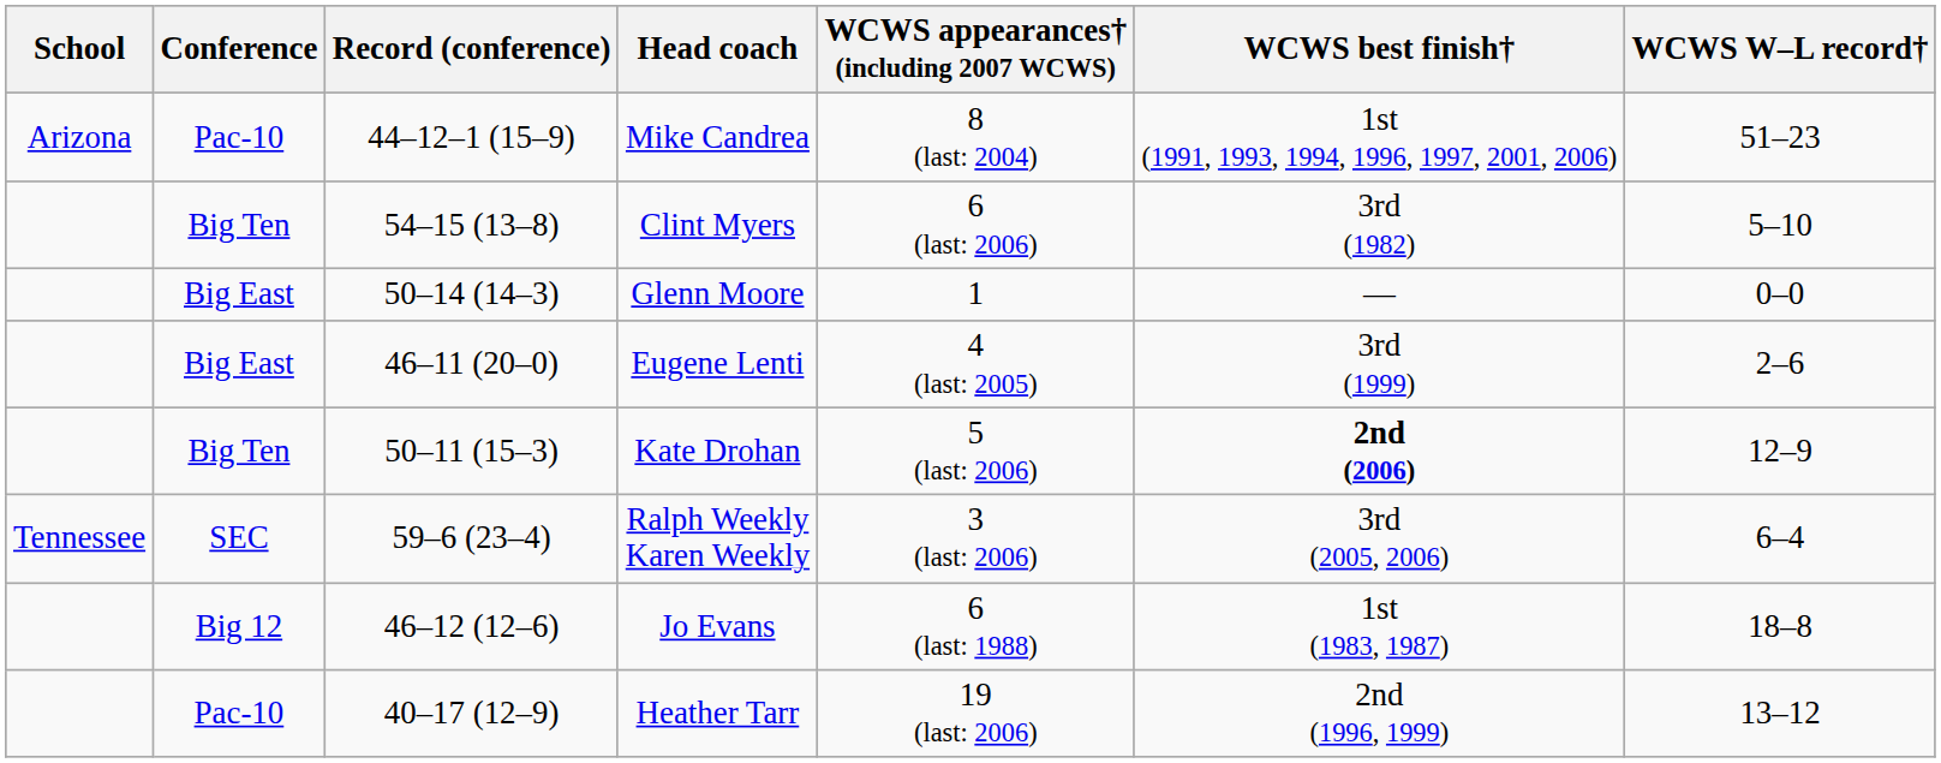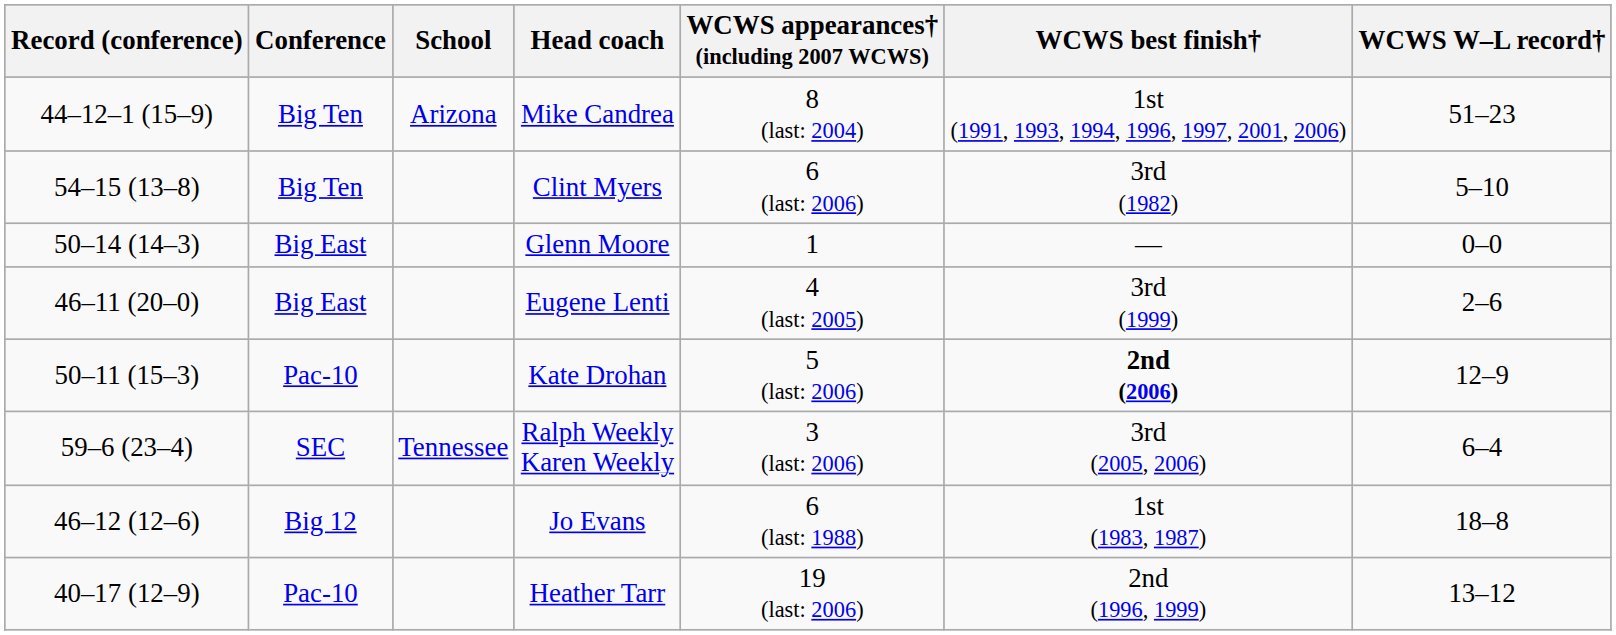 <table class="wikitable">
 <tr>
+<th>Record (conference)</th>
+<th>Conference</th>
 <th>School</th>
-<th>Conference</th>
-<th>Record (conference)</th>
 <th>Head coach</th>
 <th>WCWS appearances† <br><small> (including 2007 WCWS) </small></th>
 <th>WCWS best finish†</th>
 <th>WCWS W–L record†</th>
 </tr>
 <tr align=center>
+<td>44–12–1 (15–9)</td>
+<td><a href='#'>Big Ten</a></td>
 <td><a href='#'>Arizona</a></td>
-<td><a href='#'>Pac-10</a></td>
-<td>44–12–1 (15–9)</td>
 <td><a href='#'>Mike Candrea</a></td>
 <td>8 <br><small>(last: <a href='#'>2004</a>)</small></td>
 <td>1st<br><small>(<a href='#'>1991</a>, <a href='#'>1993</a>, <a href='#'>1994</a>, <a href='#'>1996</a>, <a href='#'>1997</a>, <a href='#'>2001</a>, <a href='#'>2006</a>)</small></td>
 <td>51–23</td>
 </tr>
 <tr align=center>
+<td>54–15 (13–8)</td>
+<td><a href='#'>Big Ten</a></td>
 <td></td>
-<td><a href='#'>Big Ten</a></td>
-<td>54–15 (13–8)</td>
 <td><a href='#'>Clint Myers</a></td>
 <td>6 <br><small>(last: <a href='#'>2006</a>)</small></td>
 <td>3rd<br><small>(<a href='#'>1982</a>)</small></td>
 <td>5–10</td>
 </tr>
 <tr align=center>
+<td>50–14 (14–3)</td>
+<td><a href='#'>Big East</a></td>
 <td></td>
-<td><a href='#'>Big East</a></td>
-<td>50–14 (14–3)</td>
 <td><a href='#'>Glenn Moore</a></td>
 <td>1</td>
 <td>—</td>
 <td>0–0</td>
 </tr>
 <tr align=center>
+<td>46–11 (20–0)</td>
+<td><a href='#'>Big East</a></td>
 <td></td>
-<td><a href='#'>Big East</a></td>
-<td>46–11 (20–0)</td>
 <td><a href='#'>Eugene Lenti</a></td>
 <td>4 <br><small>(last: <a href='#'>2005</a>)</small></td>
 <td>3rd<br><small>(<a href='#'>1999</a>)</small></td>
 <td>2–6</td>
 </tr>
 <tr align=center>
+<td>50–11 (15–3)</td>
+<td><a href='#'>Pac-10</a></td>
 <td></td>
-<td><a href='#'>Big Ten</a></td>
-<td>50–11 (15–3)</td>
 <td><a href='#'>Kate Drohan</a></td>
 <td>5 <br><small>(last: <a href='#'>2006</a>)</small></td>
 <td><strong>2nd<br><small>(<a href='#'>2006</a>)</small></strong></td>
 <td>12–9</td>
 </tr>
 <tr align=center>
+<td>59–6 (23–4)</td>
+<td><a href='#'>SEC</a></td>
 <td><a href='#'>Tennessee</a></td>
-<td><a href='#'>SEC</a></td>
-<td>59–6 (23–4)</td>
 <td><a href='#'>Ralph Weekly</a><br><a href='#'>Karen Weekly</a></td>
 <td>3 <br><small>(last: <a href='#'>2006</a>)</small></td>
 <td>3rd <br><small>(<a href='#'>2005</a>, <a href='#'>2006</a>)</small></td>
 <td>6–4</td>
 </tr>
 <tr align=center>
+<td>46–12 (12–6)</td>
+<td><a href='#'>Big 12</a></td>
 <td></td>
-<td><a href='#'>Big 12</a></td>
-<td>46–12 (12–6)</td>
 <td><a href='#'>Jo Evans</a></td>
 <td>6<br><small>(last: <a href='#'>1988</a>)</small></td>
 <td>1st<br><small>(<a href='#'>1983</a>, <a href='#'>1987</a>)</small></td>
 <td>18–8</td>
 </tr>
 <tr align=center>
+<td>40–17 (12–9)</td>
+<td><a href='#'>Pac-10</a></td>
 <td></td>
-<td><a href='#'>Pac-10</a></td>
-<td>40–17 (12–9)</td>
 <td><a href='#'>Heather Tarr</a></td>
 <td>19 <br><small>(last: <a href='#'>2006</a>)</small></td>
 <td>2nd <br><small>(<a href='#'>1996</a>, <a href='#'>1999</a>)</small></td>
 <td>13–12</td>
 </tr>
 </table>
